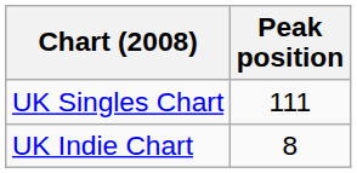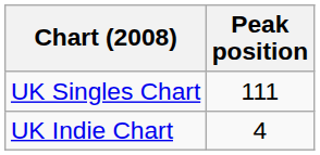 <table class="wikitable sortable">
 <tr>
 <th>Chart (2008)</th>
 <th>Peak<br>position</th>
 </tr>
 <tr>
 <td><a href='#'>UK Singles Chart</a></td>
 <td align="center">111</td>
 </tr>
 <tr>
 <td><a href='#'>UK Indie Chart</a></td>
-<td align="center">8</td>
+<td align="center">4</td>
 </tr>
 </table>
